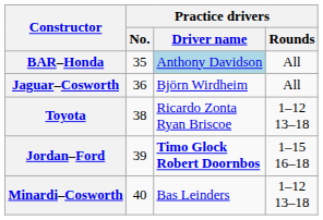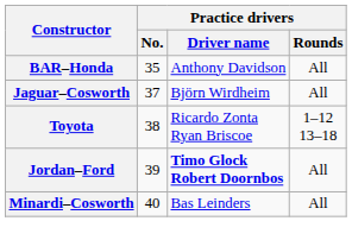 <table class="wikitable" style="font-size:85%">
 <tr>
 <th scope="col" rowspan="2"><a href='#'>Constructor</a></th>
 <th colspan="4" scope="col" class="unsortable">Practice drivers</th>
 </tr>
 <tr>
 <th class="unsortable">No.</th>
 <th scope="col" class="unsortable"><a href='#'>Driver name</a></th>
 <th class="unsortable">Rounds</th>
 </tr>
 <tr>
 <th nowrap><a href='#'>BAR</a>–<a href='#'>Honda</a></th>
 <td align="center" nowrap>35</td>
-<td nowrap style="background: lightblue;"> <a href='#'>Anthony Davidson</a></td>
+<td nowrap> <a href='#'>Anthony Davidson</a></td>
 <td align="center" nowrap>All</td>
 </tr>
 <tr>
 <th nowrap><a href='#'>Jaguar</a>–<a href='#'>Cosworth</a></th>
-<td align="center" nowrap>36</td>
+<td align="center" nowrap>37</td>
 <td nowrap> <a href='#'>Björn Wirdheim</a></td>
 <td align="center" nowrap>All</td>
 </tr>
 <tr>
 <th nowrap><a href='#'>Toyota</a></th>
 <td align="center" nowrap>38</td>
 <td nowrap> <a href='#'>Ricardo Zonta</a><br> <a href='#'>Ryan Briscoe</a></td>
 <td align="center" nowrap>1–12<br>13–18</td>
 </tr>
 <tr>
 <th nowrap><a href='#'>Jordan</a>–<a href='#'>Ford</a></th>
 <td align="center" nowrap>39</td>
 <td nowrap><strong> <a href='#'>Timo Glock</a><br> <a href='#'>Robert Doornbos</a></strong></td>
-<td align="center" nowrap>1–15<br>16–18</td>
+<td align="center" nowrap>All</td>
 </tr>
 <tr>
 <th nowrap><a href='#'>Minardi</a>–<a href='#'>Cosworth</a></th>
 <td align="center" nowrap>40</td>
 <td nowrap> <a href='#'>Bas Leinders</a></td>
-<td align="center" nowrap>1–12<br>13–18</td>
+<td align="center" nowrap>All</td>
 </tr>
 </table>
